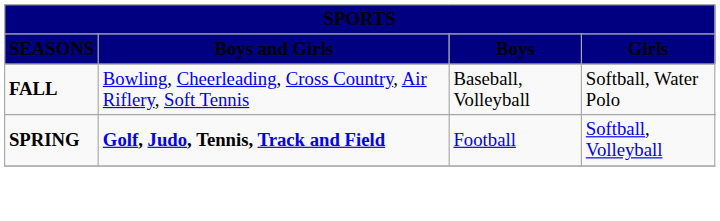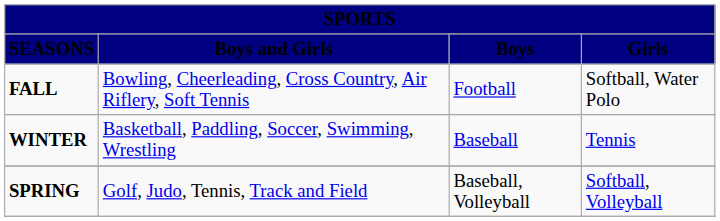 <table class="wikitable">
 <tr align="center" style="background: #000080">
 <td colspan="4" style="font-size:;"><span><strong>SPORTS</strong></span></td>
 </tr>
 <tr align="center" style="background: #000080">
 <td><span><strong>SEASONS</strong></span></td>
 <td><span><strong>Boys and Girls</strong></span></td>
 <td><span><strong>Boys</strong></span></td>
 <td><span><strong>Girls</strong></span></td>
 </tr>
 <tr>
 <td><strong>FALL</strong></td>
 <td><a href='#'>Bowling</a>, <a href='#'>Cheerleading</a>, <a href='#'>Cross Country</a>, <a href='#'>Air Riflery</a>, <a href='#'>Soft Tennis</a></td>
-<td>Baseball, Volleyball</td>
+<td><a href='#'>Football</a></td>
 <td>Softball, Water Polo</td>
 </tr>
 <tr>
 </tr>
 <tr>
+<td><strong>WINTER</strong></td>
+<td><a href='#'>Basketball</a>, <a href='#'>Paddling</a>, <a href='#'>Soccer</a>, <a href='#'>Swimming</a>, <a href='#'>Wrestling</a></td>
+<td><a href='#'>Baseball</a></td>
+<td><a href='#'>Tennis</a></td>
+</tr>
+<tr>
 </tr>
 <tr>
 <td><strong>SPRING</strong></td>
-<td><strong><a href='#'>Golf</a>, <a href='#'>Judo</a>, Tennis, <a href='#'>Track and Field</a></strong></td>
-<td><a href='#'>Football</a></td>
+<td><a href='#'>Golf</a>, <a href='#'>Judo</a>, Tennis, <a href='#'>Track and Field</a></td>
+<td>Baseball, Volleyball</td>
 <td><a href='#'>Softball</a>, <a href='#'>Volleyball</a></td>
 </tr>
 <tr>
 </tr>
 </table>
